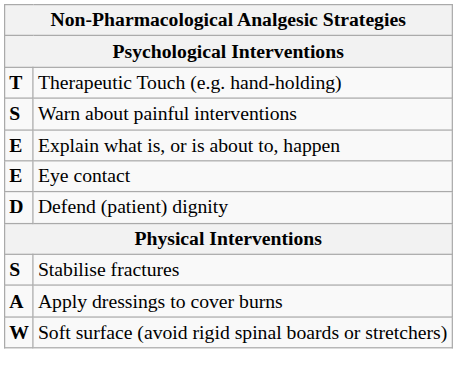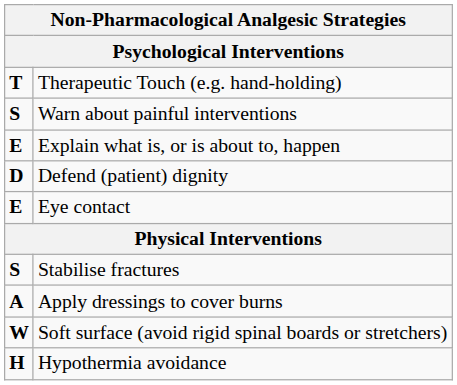 <table class="wikitable mw-collapsible">
 <tr>
 <th colspan="2">Non-Pharmacological Analgesic Strategies</th>
 </tr>
 <tr>
 <th colspan="2"><strong>Psychological Interventions</strong></th>
 </tr>
 <tr>
 <td><strong>T</strong></td>
 <td>Therapeutic Touch (e.g. hand-holding)</td>
 </tr>
 <tr>
 <td><strong>S</strong></td>
 <td>Warn about painful interventions</td>
 </tr>
 <tr>
 <td><strong>E</strong></td>
 <td>Explain what is, or is about to, happen</td>
 </tr>
 <tr>
+<td><strong>D</strong></td>
+<td>Defend (patient) dignity</td>
+</tr>
+<tr>
 <td><strong>E</strong></td>
 <td>Eye contact</td>
-</tr>
-<tr>
-<td><strong>D</strong></td>
-<td>Defend (patient) dignity</td>
 </tr>
 <tr>
 <th colspan="2"><strong>Physical Interventions</strong></th>
 </tr>
 <tr>
 <td><strong>S</strong></td>
 <td>Stabilise fractures</td>
 </tr>
 <tr>
 <td><strong>A</strong></td>
 <td>Apply dressings to cover burns</td>
 </tr>
 <tr>
 <td><strong>W</strong></td>
 <td>Soft surface (avoid rigid spinal boards or stretchers)</td>
 </tr>
+<tr>
+<td><strong>H</strong></td>
+<td>Hypothermia avoidance</td>
+</tr>
 </table>
